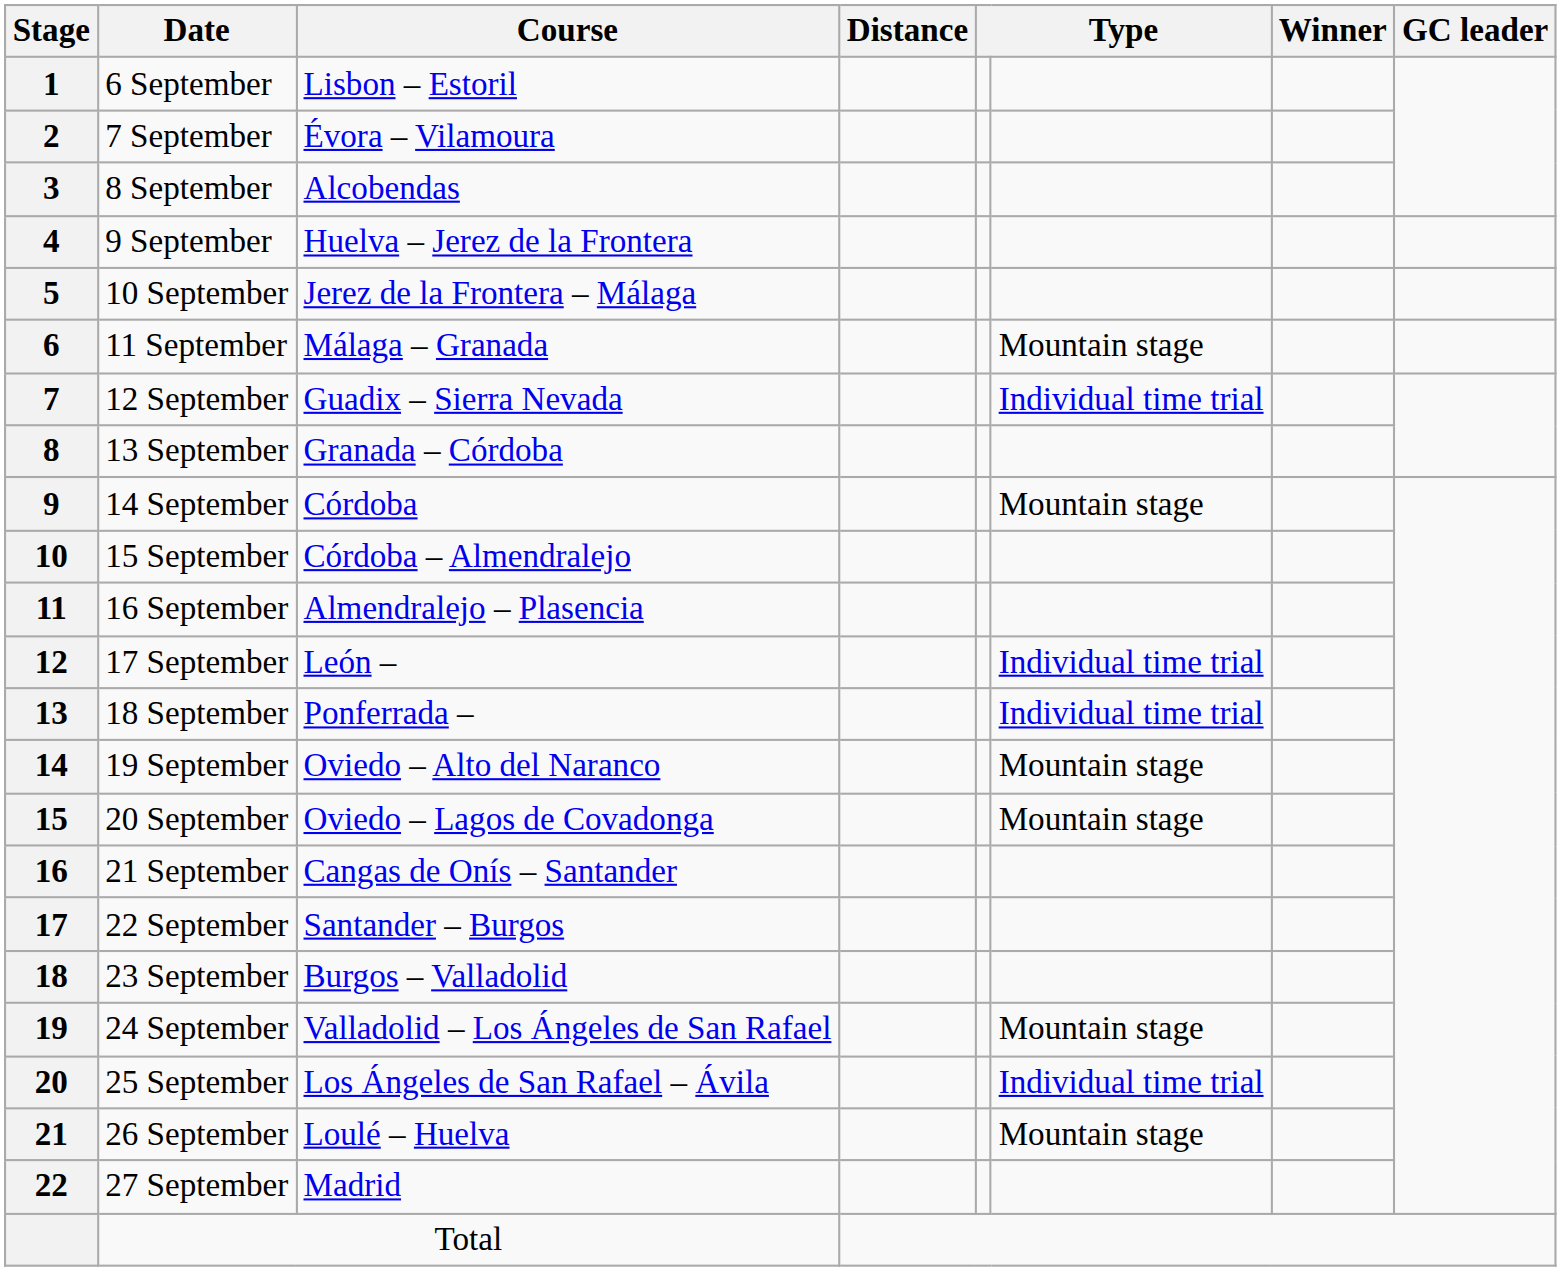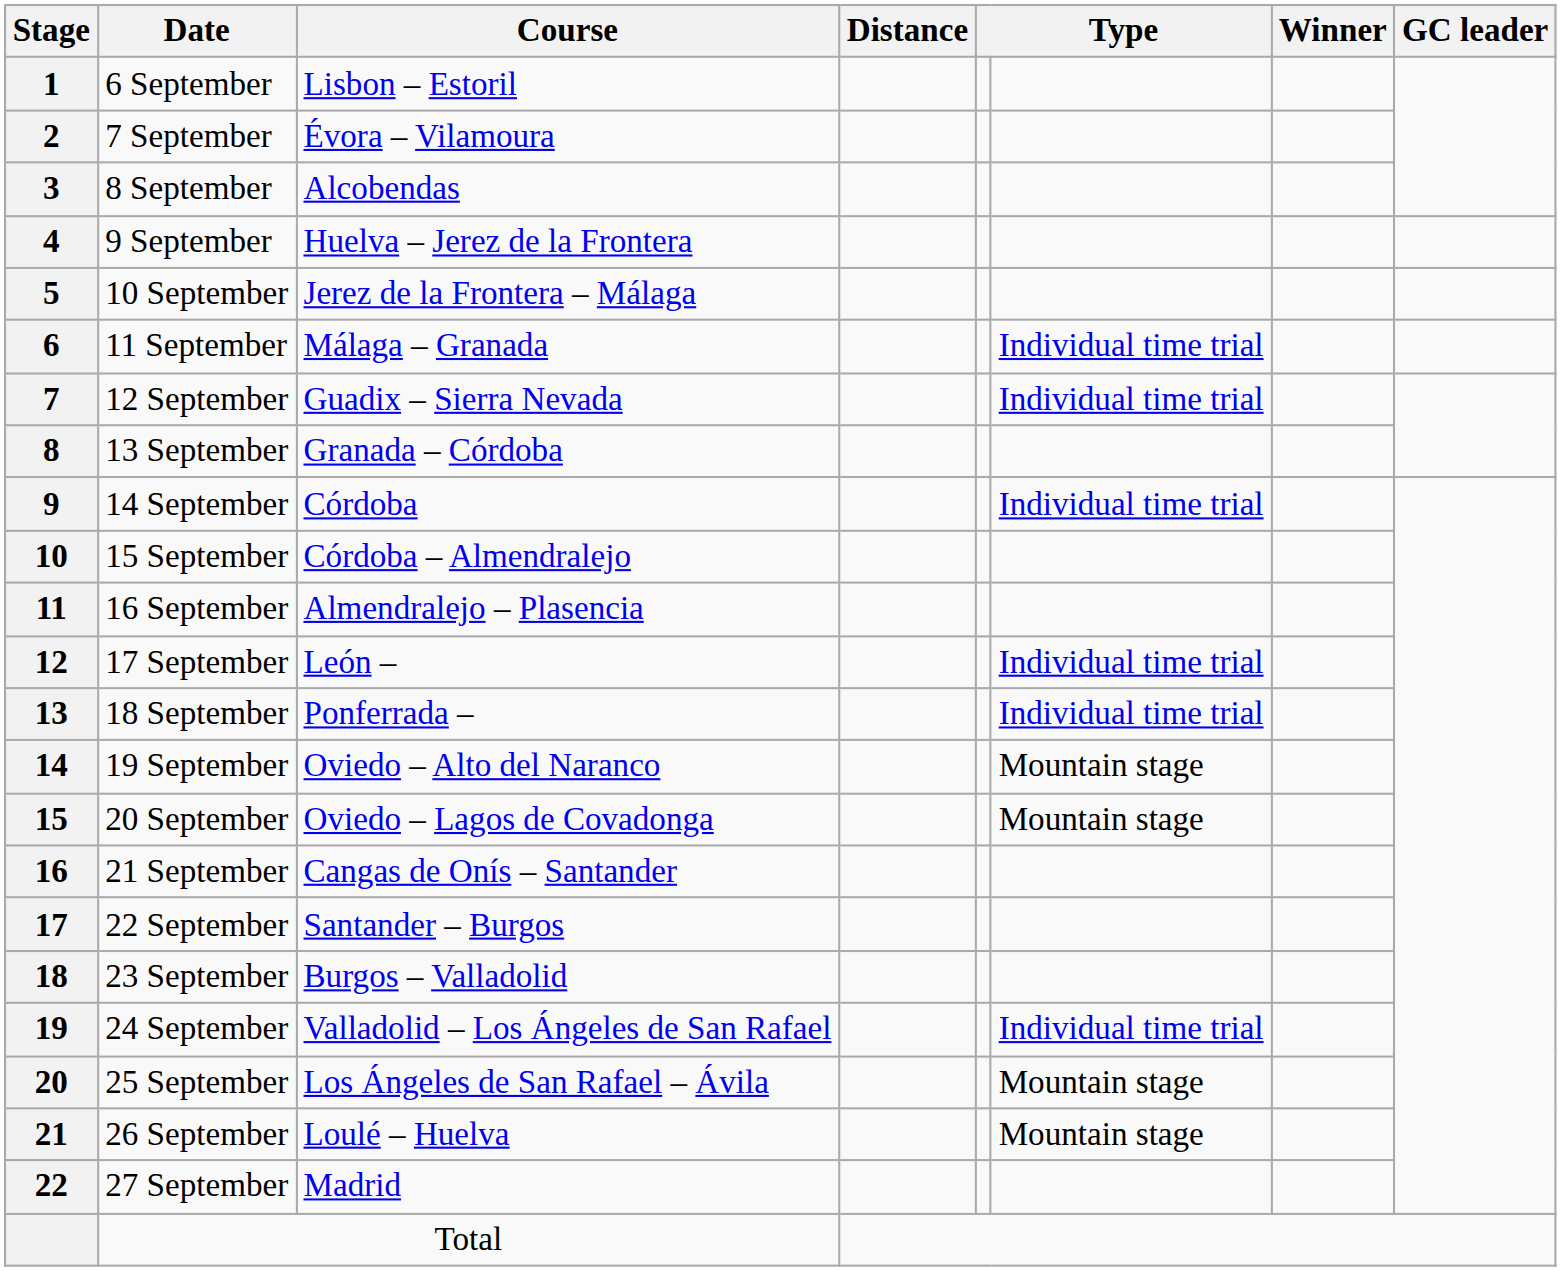 <table class="wikitable">
 <tr>
 <th scope="col">Stage</th>
 <th scope="col">Date</th>
 <th scope="col">Course</th>
 <th scope="col">Distance</th>
 <th scope="col" colspan="2">Type</th>
 <th scope="col">Winner</th>
 <th scope="col">GC leader</th>
 </tr>
 <tr>
 <th scope="row">1</th>
 <td>6 September</td>
 <td><a href='#'>Lisbon</a> – <a href='#'>Estoril</a></td>
 <td style="text-align:center;"></td>
 <td></td>
 <td></td>
 <td></td>
 <td rowspan="3"></td>
 </tr>
 <tr>
 <th scope="row">2</th>
 <td>7 September</td>
 <td><a href='#'>Évora</a> – <a href='#'>Vilamoura</a></td>
 <td style="text-align:center;"></td>
 <td></td>
 <td></td>
 <td></td>
 </tr>
 <tr>
 <th scope="row">3</th>
 <td>8 September</td>
 <td><a href='#'>Alcobendas</a></td>
 <td style="text-align:center;"></td>
 <td></td>
 <td></td>
 <td></td>
 </tr>
 <tr>
 <th scope="row">4</th>
 <td>9 September</td>
 <td><a href='#'>Huelva</a> – <a href='#'>Jerez de la Frontera</a></td>
 <td style="text-align:center;"></td>
 <td></td>
 <td></td>
 <td></td>
 <td></td>
 </tr>
 <tr>
 <th scope="row">5</th>
 <td>10 September</td>
 <td><a href='#'>Jerez de la Frontera</a> – <a href='#'>Málaga</a></td>
 <td style="text-align:center;"></td>
 <td></td>
 <td></td>
 <td></td>
 <td></td>
 </tr>
 <tr>
 <th scope="row">6</th>
 <td>11 September</td>
 <td><a href='#'>Málaga</a> – <a href='#'>Granada</a></td>
 <td style="text-align:center;"></td>
 <td></td>
-<td>Mountain stage</td>
+<td><a href='#'>Individual time trial</a></td>
 <td></td>
 <td></td>
 </tr>
 <tr>
 <th scope="row">7</th>
 <td>12 September</td>
 <td><a href='#'>Guadix</a> – <a href='#'>Sierra Nevada</a></td>
 <td style="text-align:center;"></td>
 <td></td>
 <td><a href='#'>Individual time trial</a></td>
 <td></td>
 <td rowspan="2"></td>
 </tr>
 <tr>
 <th scope="row">8</th>
 <td>13 September</td>
 <td><a href='#'>Granada</a> – <a href='#'>Córdoba</a></td>
 <td style="text-align:center;"></td>
 <td></td>
 <td></td>
 <td></td>
 </tr>
 <tr>
 <th scope="row">9</th>
 <td>14 September</td>
 <td><a href='#'>Córdoba</a></td>
 <td style="text-align:center;"></td>
 <td></td>
-<td>Mountain stage</td>
+<td><a href='#'>Individual time trial</a></td>
 <td></td>
 <td rowspan="14"></td>
 </tr>
 <tr>
 <th scope="row">10</th>
 <td>15 September</td>
 <td><a href='#'>Córdoba</a> – <a href='#'>Almendralejo</a></td>
 <td style="text-align:center;"></td>
 <td></td>
 <td></td>
 <td></td>
 </tr>
 <tr>
 <th scope="row">11</th>
 <td>16 September</td>
 <td><a href='#'>Almendralejo</a> – <a href='#'>Plasencia</a></td>
 <td style="text-align:center;"></td>
 <td></td>
 <td></td>
 <td></td>
 </tr>
 <tr>
 <th scope="row">12</th>
 <td>17 September</td>
 <td><a href='#'>León</a> – </td>
 <td style="text-align:center;"></td>
 <td></td>
 <td><a href='#'>Individual time trial</a></td>
 <td></td>
 </tr>
 <tr>
 <th scope="row">13</th>
 <td>18 September</td>
 <td><a href='#'>Ponferrada</a> – </td>
 <td style="text-align:center;"></td>
 <td></td>
 <td><a href='#'>Individual time trial</a></td>
 <td></td>
 </tr>
 <tr>
 <th scope="row">14</th>
 <td>19 September</td>
 <td><a href='#'>Oviedo</a> – <a href='#'>Alto del Naranco</a></td>
 <td style="text-align:center;"></td>
 <td></td>
 <td>Mountain stage</td>
 <td></td>
 </tr>
 <tr>
 <th scope="row">15</th>
 <td>20 September</td>
 <td><a href='#'>Oviedo</a> – <a href='#'>Lagos de Covadonga</a></td>
 <td style="text-align:center;"></td>
 <td></td>
 <td>Mountain stage</td>
 <td></td>
 </tr>
 <tr>
 <th scope="row">16</th>
 <td>21 September</td>
 <td><a href='#'>Cangas de Onís</a> – <a href='#'>Santander</a></td>
 <td style="text-align:center;"></td>
 <td></td>
 <td></td>
 <td></td>
 </tr>
 <tr>
 <th scope="row">17</th>
 <td>22 September</td>
 <td><a href='#'>Santander</a> – <a href='#'>Burgos</a></td>
 <td style="text-align:center;"></td>
 <td></td>
 <td></td>
 <td></td>
 </tr>
 <tr>
 <th scope="row">18</th>
 <td>23 September</td>
 <td><a href='#'>Burgos</a> – <a href='#'>Valladolid</a></td>
 <td style="text-align:center;"></td>
 <td></td>
 <td></td>
 <td></td>
 </tr>
 <tr>
 <th scope="row">19</th>
 <td>24 September</td>
 <td><a href='#'>Valladolid</a> – <a href='#'>Los Ángeles de San Rafael</a></td>
 <td style="text-align:center;"></td>
 <td></td>
-<td>Mountain stage</td>
+<td><a href='#'>Individual time trial</a></td>
 <td></td>
 </tr>
 <tr>
 <th scope="row">20</th>
 <td>25 September</td>
 <td><a href='#'>Los Ángeles de San Rafael</a> – <a href='#'>Ávila</a></td>
 <td style="text-align:center;"></td>
 <td></td>
-<td><a href='#'>Individual time trial</a></td>
+<td>Mountain stage</td>
 <td></td>
 </tr>
 <tr>
 <th scope="row">21</th>
 <td>26 September</td>
 <td><a href='#'>Loulé</a> – <a href='#'>Huelva</a></td>
 <td style="text-align:center;"></td>
 <td></td>
 <td>Mountain stage</td>
 <td></td>
 </tr>
 <tr>
 <th scope="row">22</th>
 <td>27 September</td>
 <td><a href='#'>Madrid</a></td>
 <td style="text-align:center;"></td>
 <td></td>
 <td></td>
 <td></td>
 </tr>
 <tr>
 <th scope="row"></th>
 <td colspan="2" style="text-align:center">Total</td>
 <td colspan="5" style="text-align:center"></td>
 </tr>
 </table>
